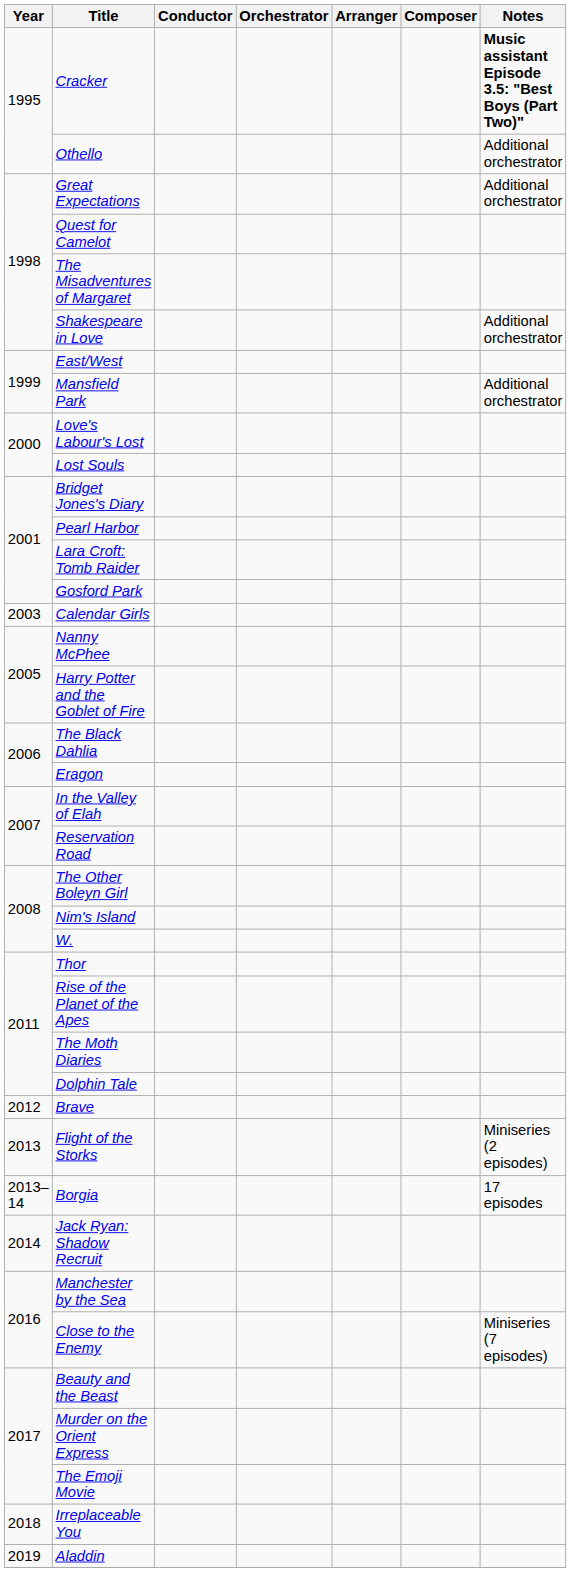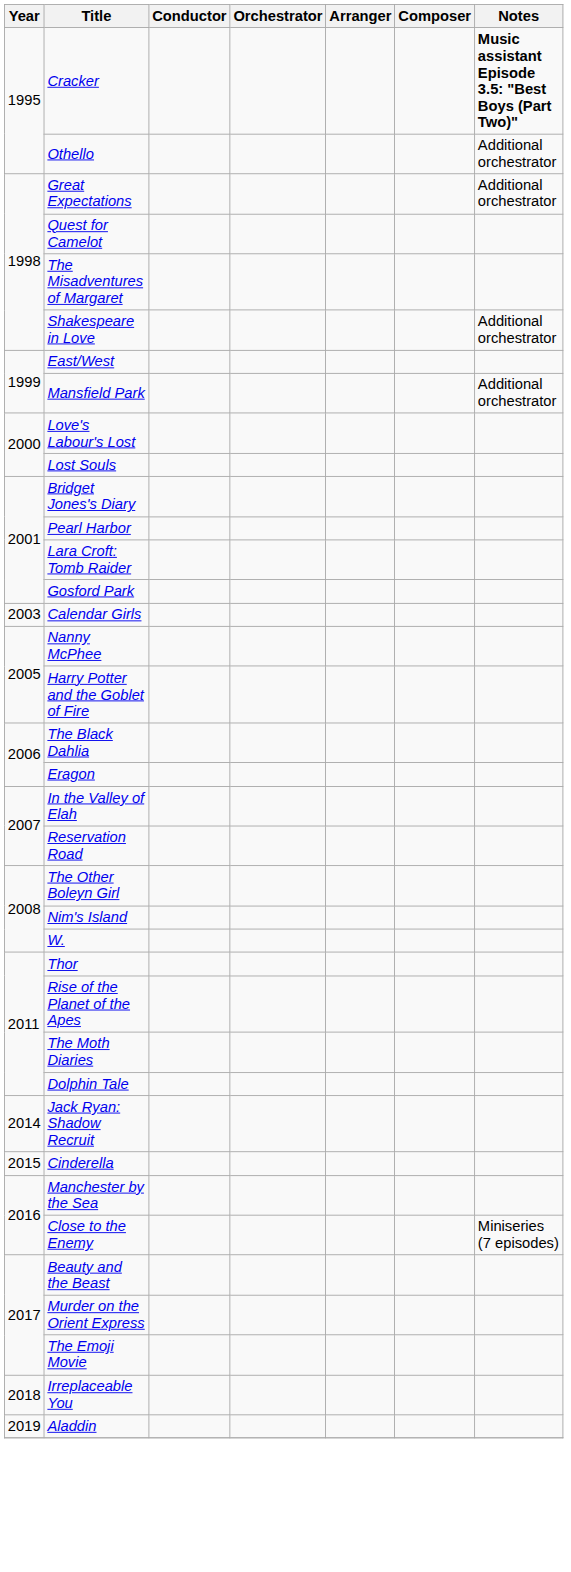 <table class="wikitable">
 <tr>
 <th>Year</th>
 <th>Title<br></th>
 <th>Conductor</th>
 <th>Orchestrator</th>
 <th>Arranger</th>
 <th>Composer</th>
 <th>Notes</th>
 </tr>
 <tr>
 <td rowspan="2">1995</td>
 <td><em><a href='#'>Cracker</a></em></td>
 <td></td>
 <td></td>
 <td></td>
 <td></td>
 <td><strong>Music assistant<br>Episode 3.5: "Best Boys (Part Two)"</strong></td>
 </tr>
 <tr>
 <td><em><a href='#'>Othello</a></em></td>
 <td></td>
 <td></td>
 <td></td>
 <td></td>
 <td>Additional orchestrator</td>
 </tr>
 <tr>
 <td rowspan="4">1998</td>
 <td><em><a href='#'>Great Expectations</a></em></td>
 <td></td>
 <td></td>
 <td></td>
 <td></td>
 <td>Additional orchestrator</td>
 </tr>
 <tr>
 <td><em><a href='#'>Quest for Camelot</a></em></td>
 <td></td>
 <td></td>
 <td></td>
 <td></td>
 <td></td>
 </tr>
 <tr>
 <td><em><a href='#'>The Misadventures of Margaret</a></em></td>
 <td></td>
 <td></td>
 <td></td>
 <td></td>
 <td></td>
 </tr>
 <tr>
 <td><em><a href='#'>Shakespeare in Love</a></em></td>
 <td></td>
 <td></td>
 <td></td>
 <td></td>
 <td>Additional orchestrator</td>
 </tr>
 <tr>
 <td rowspan="2">1999</td>
 <td><em><a href='#'>East/West</a></em></td>
 <td></td>
 <td></td>
 <td></td>
 <td></td>
 <td></td>
 </tr>
 <tr>
 <td><em><a href='#'>Mansfield Park</a></em></td>
 <td></td>
 <td></td>
 <td></td>
 <td></td>
 <td>Additional orchestrator</td>
 </tr>
 <tr>
 <td rowspan="2">2000</td>
 <td><em><a href='#'>Love's Labour's Lost</a></em></td>
 <td></td>
 <td></td>
 <td></td>
 <td></td>
 <td></td>
 </tr>
 <tr>
 <td><em><a href='#'>Lost Souls</a></em></td>
 <td></td>
 <td></td>
 <td></td>
 <td></td>
 <td></td>
 </tr>
 <tr>
 <td rowspan="4">2001</td>
 <td><em><a href='#'>Bridget Jones's Diary</a></em></td>
 <td></td>
 <td></td>
 <td></td>
 <td></td>
 <td></td>
 </tr>
 <tr>
 <td><em><a href='#'>Pearl Harbor</a></em></td>
 <td></td>
 <td></td>
 <td></td>
 <td></td>
 <td></td>
 </tr>
 <tr>
 <td><em><a href='#'>Lara Croft: Tomb Raider</a></em></td>
 <td></td>
 <td></td>
 <td></td>
 <td></td>
 <td></td>
 </tr>
 <tr>
 <td><em><a href='#'>Gosford Park</a></em></td>
 <td></td>
 <td></td>
 <td></td>
 <td></td>
 <td></td>
 </tr>
 <tr>
 <td>2003</td>
 <td><em><a href='#'>Calendar Girls</a></em></td>
 <td></td>
 <td></td>
 <td></td>
 <td></td>
 <td></td>
 </tr>
 <tr>
 <td rowspan="2">2005</td>
 <td><em><a href='#'>Nanny McPhee</a></em></td>
 <td></td>
 <td></td>
 <td></td>
 <td></td>
 <td></td>
 </tr>
 <tr>
 <td><em><a href='#'>Harry Potter and the Goblet of Fire</a></em></td>
 <td></td>
 <td></td>
 <td></td>
 <td></td>
 <td></td>
 </tr>
 <tr>
 <td rowspan="2">2006</td>
 <td><em><a href='#'>The Black Dahlia</a></em></td>
 <td></td>
 <td></td>
 <td></td>
 <td></td>
 <td></td>
 </tr>
 <tr>
 <td><em><a href='#'>Eragon</a></em></td>
 <td></td>
 <td></td>
 <td></td>
 <td></td>
 <td></td>
 </tr>
 <tr>
 <td rowspan="2">2007</td>
 <td><em><a href='#'>In the Valley of Elah</a></em></td>
 <td></td>
 <td></td>
 <td></td>
 <td></td>
 <td></td>
 </tr>
 <tr>
 <td><em><a href='#'>Reservation Road</a></em></td>
 <td></td>
 <td></td>
 <td></td>
 <td></td>
 <td></td>
 </tr>
 <tr>
 <td rowspan="3">2008</td>
 <td><em><a href='#'>The Other Boleyn Girl</a></em></td>
 <td></td>
 <td></td>
 <td></td>
 <td></td>
 <td></td>
 </tr>
 <tr>
 <td><em><a href='#'>Nim's Island</a></em></td>
 <td></td>
 <td></td>
 <td></td>
 <td></td>
 <td></td>
 </tr>
 <tr>
 <td><em><a href='#'>W.</a></em></td>
 <td></td>
 <td></td>
 <td></td>
 <td></td>
 <td></td>
 </tr>
 <tr>
 <td rowspan="4">2011</td>
 <td><em><a href='#'>Thor</a></em></td>
 <td></td>
 <td></td>
 <td></td>
 <td></td>
 <td></td>
 </tr>
 <tr>
 <td><em><a href='#'>Rise of the Planet of the Apes</a></em></td>
 <td></td>
 <td></td>
 <td></td>
 <td></td>
 <td></td>
 </tr>
 <tr>
 <td><em><a href='#'>The Moth Diaries</a></em></td>
 <td></td>
 <td></td>
 <td></td>
 <td></td>
 <td></td>
 </tr>
 <tr>
 <td><em><a href='#'>Dolphin Tale</a></em></td>
 <td></td>
 <td></td>
 <td></td>
 <td></td>
 <td></td>
 </tr>
 <tr>
-<td>2012</td>
-<td><em><a href='#'>Brave</a></em></td>
+<td>2014</td>
+<td><em><a href='#'>Jack Ryan: Shadow Recruit</a></em></td>
 <td></td>
 <td></td>
 <td></td>
 <td></td>
 <td></td>
 </tr>
 <tr>
-<td>2013</td>
-<td><em><a href='#'>Flight of the Storks</a></em></td>
-<td></td>
-<td></td>
-<td></td>
-<td></td>
-<td>Miniseries (2 episodes)</td>
-</tr>
-<tr>
-<td>2013–14</td>
-<td><em><a href='#'>Borgia</a></em></td>
-<td></td>
-<td></td>
-<td></td>
-<td></td>
-<td>17 episodes</td>
-</tr>
-<tr>
-<td>2014</td>
-<td><em><a href='#'>Jack Ryan: Shadow Recruit</a></em></td>
+<td>2015</td>
+<td><em><a href='#'>Cinderella</a></em></td>
 <td></td>
 <td></td>
 <td></td>
 <td></td>
 <td></td>
 </tr>
 <tr>
 <td rowspan="2">2016</td>
 <td><em><a href='#'>Manchester by the Sea</a></em></td>
 <td></td>
 <td></td>
 <td></td>
 <td></td>
 <td></td>
 </tr>
 <tr>
 <td><em><a href='#'>Close to the Enemy</a></em></td>
 <td></td>
 <td></td>
 <td></td>
 <td></td>
 <td>Miniseries (7 episodes)</td>
 </tr>
 <tr>
 <td rowspan="3">2017</td>
 <td><em><a href='#'>Beauty and the Beast</a></em></td>
 <td></td>
 <td></td>
 <td></td>
 <td></td>
 <td></td>
 </tr>
 <tr>
 <td><em><a href='#'>Murder on the Orient Express</a></em></td>
 <td></td>
 <td></td>
 <td></td>
 <td></td>
 <td></td>
 </tr>
 <tr>
 <td><em><a href='#'>The Emoji Movie</a></em></td>
 <td></td>
 <td></td>
 <td></td>
 <td></td>
 <td></td>
 </tr>
 <tr>
 <td>2018</td>
 <td><em><a href='#'>Irreplaceable You</a></em></td>
 <td></td>
 <td></td>
 <td></td>
 <td></td>
 <td></td>
 </tr>
 <tr>
 <td>2019</td>
 <td><em><a href='#'>Aladdin</a></em></td>
 <td></td>
 <td></td>
 <td></td>
 <td></td>
 <td></td>
 </tr>
 <tr>
 </tr>
 </table>
